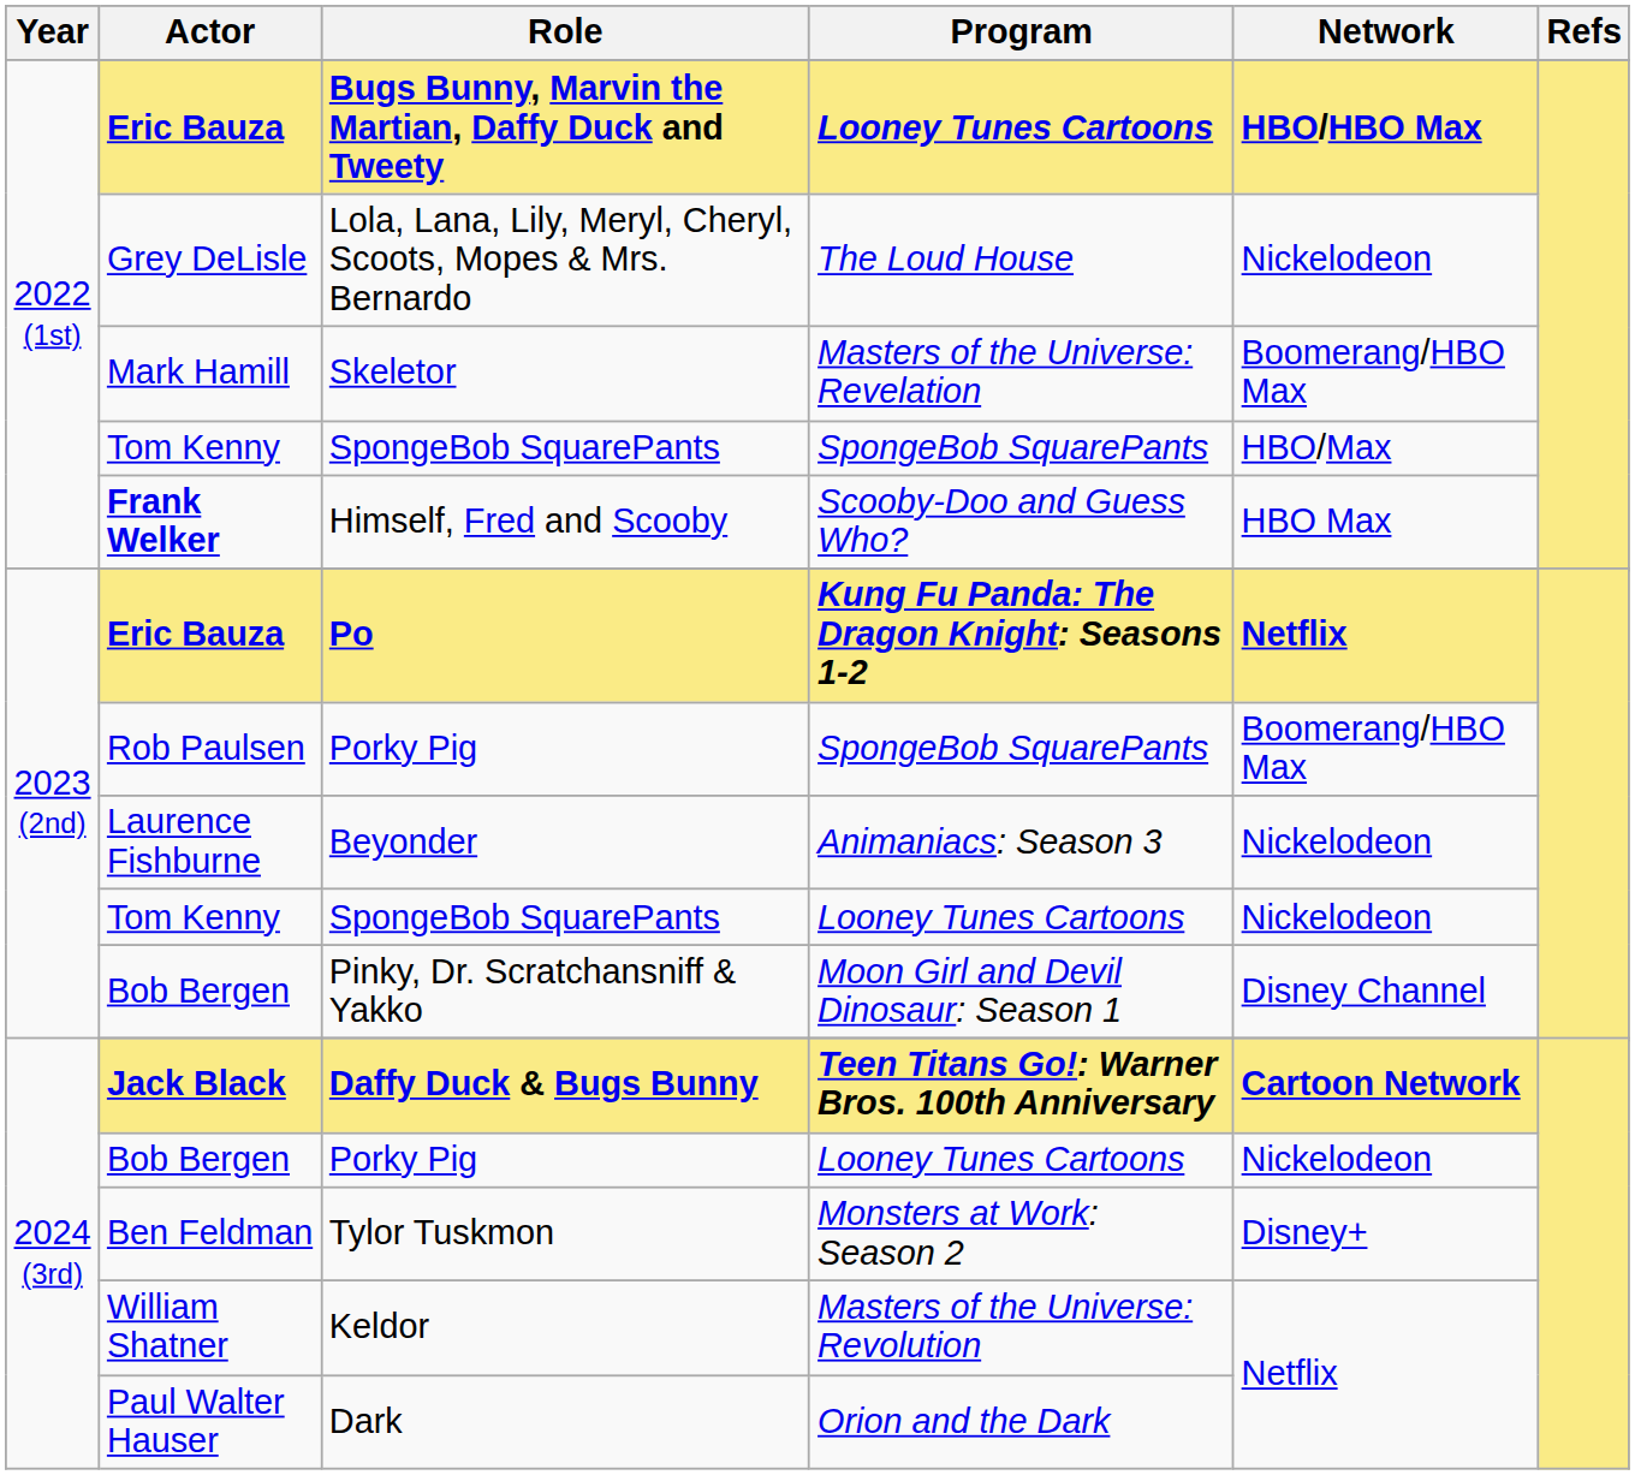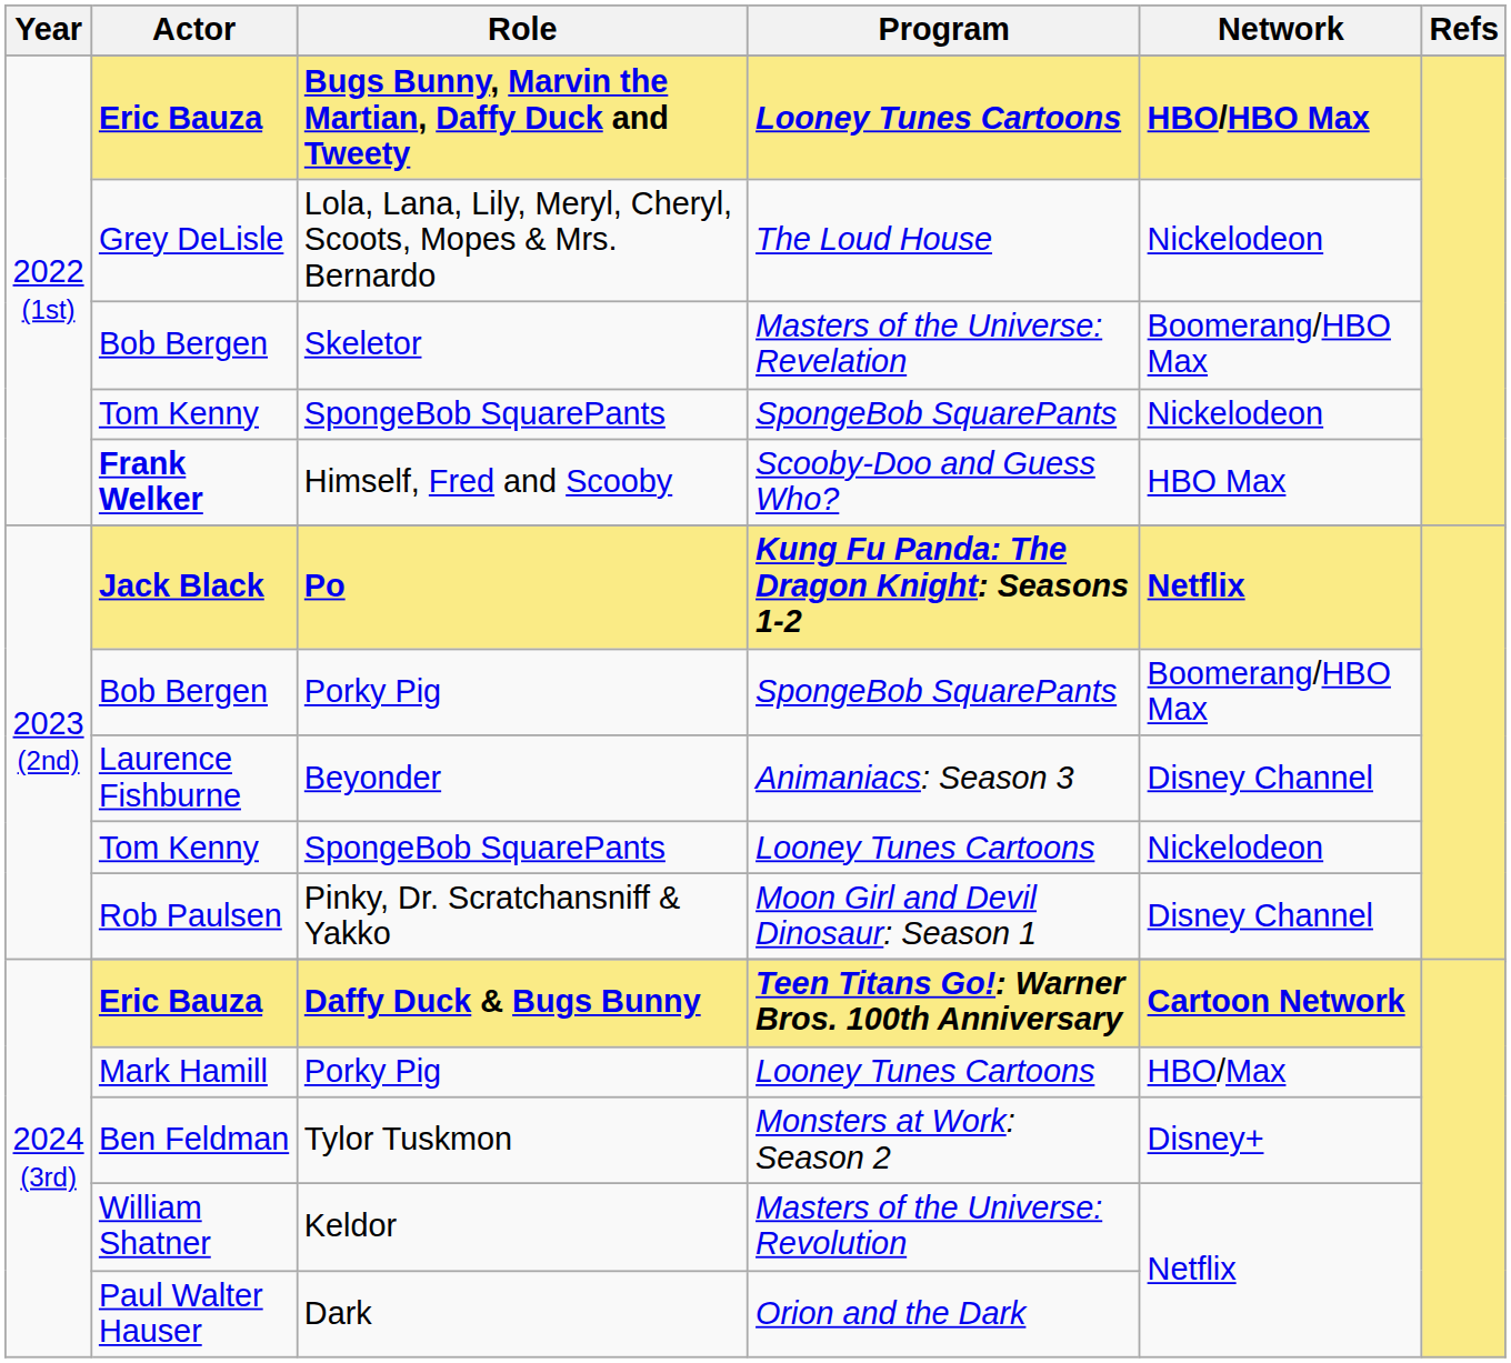 <table class="wikitable"  width="85%">
 <tr bgcolor="#bebebe">
 <th>Year</th>
 <th>Actor</th>
 <th>Role</th>
 <th>Program</th>
 <th>Network</th>
 <th>Refs</th>
 </tr>
 <tr>
 <td rowspan=6 style="text-align:center"><a href='#'>2022</a><br><small><a href='#'>(1st)</a></small></td>
 </tr>
 <tr style="background:#FAEB86">
 <td><strong><a href='#'>Eric Bauza</a></strong></td>
 <td><strong><a href='#'>Bugs Bunny</a>, <a href='#'>Marvin the Martian</a>, <a href='#'>Daffy Duck</a> and <a href='#'>Tweety</a></strong></td>
 <td><strong><em><a href='#'>Looney Tunes Cartoons</a></em></strong></td>
 <td><strong><a href='#'>HBO</a>/<a href='#'>HBO Max</a></strong></td>
 <td rowspan=6 style="text-align:center"></td>
 </tr>
 <tr>
 <td><a href='#'>Grey DeLisle</a></td>
 <td>Lola, Lana, Lily, Meryl, Cheryl, Scoots, Mopes & Mrs. Bernardo</td>
 <td><em><a href='#'>The Loud House</a></em></td>
 <td><a href='#'>Nickelodeon</a></td>
 </tr>
 <tr>
-<td><a href='#'>Mark Hamill</a></td>
+<td><a href='#'>Bob Bergen</a></td>
 <td><a href='#'>Skeletor</a></td>
 <td><em><a href='#'>Masters of the Universe: Revelation</a></em></td>
 <td><a href='#'>Boomerang</a>/<a href='#'>HBO Max</a></td>
 </tr>
 <tr>
 <td><a href='#'>Tom Kenny</a></td>
 <td><a href='#'>SpongeBob SquarePants</a></td>
 <td><em><a href='#'>SpongeBob SquarePants</a></em></td>
-<td><a href='#'>HBO</a>/<a href='#'>Max</a></td>
+<td><a href='#'>Nickelodeon</a></td>
 </tr>
 <tr>
 <td><strong><a href='#'>Frank Welker</a></strong></td>
 <td>Himself, <a href='#'>Fred</a> and <a href='#'>Scooby</a></td>
 <td><em><a href='#'>Scooby-Doo and Guess Who?</a></em></td>
 <td><a href='#'>HBO Max</a></td>
 </tr>
 <tr>
 <td rowspan=6 style="text-align:center"><a href='#'>2023</a><br><small><a href='#'>(2nd)</a></small></td>
 </tr>
 <tr style="background:#FAEB86">
-<td><strong><a href='#'>Eric Bauza</a></strong></td>
+<td><strong><a href='#'>Jack Black</a></strong></td>
 <td><strong><a href='#'>Po</a></strong></td>
 <td><strong><em><a href='#'>Kung Fu Panda: The Dragon Knight</a>: Seasons 1-2</em></strong></td>
 <td><strong><a href='#'>Netflix</a></strong></td>
 <td rowspan=6 style="text-align:center"></td>
 </tr>
 <tr>
-<td><a href='#'>Rob Paulsen</a></td>
+<td><a href='#'>Bob Bergen</a></td>
 <td><a href='#'>Porky Pig</a></td>
 <td><em><a href='#'>SpongeBob SquarePants</a></em></td>
 <td><a href='#'>Boomerang</a>/<a href='#'>HBO Max</a></td>
 </tr>
 <tr>
 <td><a href='#'>Laurence Fishburne</a></td>
 <td><a href='#'>Beyonder</a></td>
 <td><em><a href='#'>Animaniacs</a>: Season 3</em></td>
-<td><a href='#'>Nickelodeon</a></td>
+<td><a href='#'>Disney Channel</a></td>
 </tr>
 <tr>
 <td><a href='#'>Tom Kenny</a></td>
 <td><a href='#'>SpongeBob SquarePants</a></td>
 <td><em><a href='#'>Looney Tunes Cartoons</a></em></td>
 <td><a href='#'>Nickelodeon</a></td>
 </tr>
 <tr>
-<td><a href='#'>Bob Bergen</a></td>
+<td><a href='#'>Rob Paulsen</a></td>
 <td>Pinky, Dr. Scratchansniff & Yakko</td>
 <td><em><a href='#'>Moon Girl and Devil Dinosaur</a>: Season 1</em></td>
 <td><a href='#'>Disney Channel</a></td>
 </tr>
 <tr>
 <td rowspan=6 style="text-align:center"><a href='#'>2024</a><br><small><a href='#'>(3rd)</a></small></td>
 </tr>
 <tr style="background:#FAEB86">
-<td><strong><a href='#'>Jack Black</a></strong></td>
+<td><strong><a href='#'>Eric Bauza</a></strong></td>
 <td><strong><a href='#'>Daffy Duck</a> & <a href='#'>Bugs Bunny</a></strong></td>
 <td><strong><em><a href='#'>Teen Titans Go!</a>: Warner Bros. 100th Anniversary</em></strong></td>
 <td><strong><a href='#'>Cartoon Network</a></strong></td>
 <td rowspan=6 style="text-align:center"></td>
 </tr>
 <tr>
-<td><a href='#'>Bob Bergen</a></td>
+<td><a href='#'>Mark Hamill</a></td>
 <td><a href='#'>Porky Pig</a></td>
 <td><em><a href='#'>Looney Tunes Cartoons</a></em></td>
-<td><a href='#'>Nickelodeon</a></td>
+<td><a href='#'>HBO</a>/<a href='#'>Max</a></td>
 </tr>
 <tr>
 <td><a href='#'>Ben Feldman</a></td>
 <td>Tylor Tuskmon</td>
 <td><em><a href='#'>Monsters at Work</a>: Season 2</em></td>
 <td><a href='#'>Disney+</a></td>
 </tr>
 <tr>
 <td><a href='#'>William Shatner</a></td>
 <td>Keldor</td>
 <td><em><a href='#'>Masters of the Universe: Revolution</a></em></td>
 <td rowspan=2><a href='#'>Netflix</a></td>
 </tr>
 <tr>
 <td><a href='#'>Paul Walter Hauser</a></td>
 <td>Dark</td>
 <td><em><a href='#'>Orion and the Dark</a></em></td>
 </tr>
 </table>
